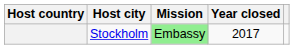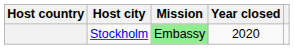 <table class="wikitable plainrowheaders" style="text-align:center;">
 <tr>
 <th scope="col">Host country</th>
 <th scope="col">Host city</th>
 <th scope="col">Mission</th>
 <th scope="col">Year closed</th>
 <th scope="col"></th>
 </tr>
 <tr>
 <th scope="row"></th>
 <td><a href='#'>Stockholm</a></td>
 <td style="background: lightgreen;">Embassy</td>
-<td>2017</td>
+<td>2020</td>
 <td></td>
 </tr>
 </table>
